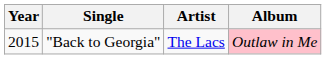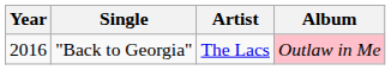 <table class="wikitable">
 <tr>
 <th>Year</th>
 <th>Single</th>
 <th>Artist</th>
 <th>Album</th>
 </tr>
 <tr>
-<td>2015</td>
+<td>2016</td>
 <td>"Back to Georgia"</td>
 <td><a href='#'>The Lacs</a></td>
 <td style="background: pink;"><em>Outlaw in Me</em></td>
 </tr>
 </table>
